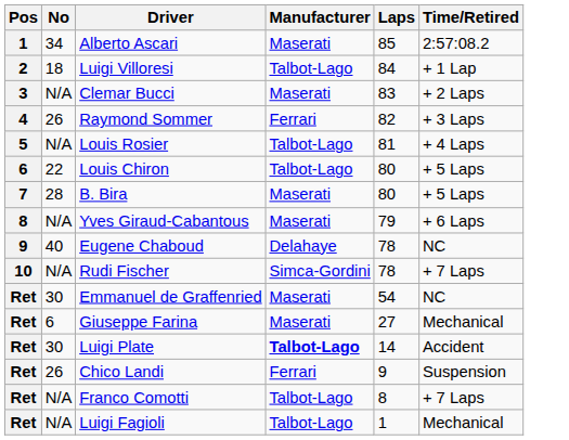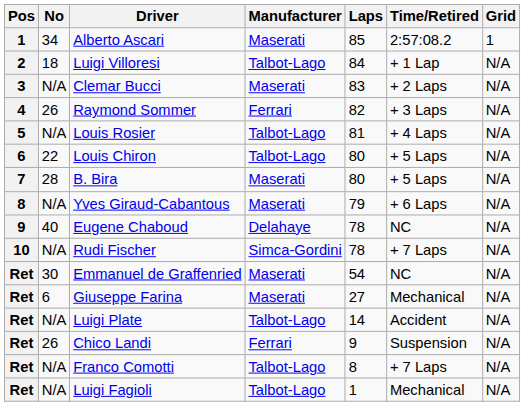 <table class="wikitable" style="font-size: 95%;">
 <tr>
 <th>Pos</th>
 <th>No</th>
 <th>Driver</th>
 <th>Manufacturer</th>
 <th>Laps</th>
 <th>Time/Retired</th>
+<th>Grid</th>
 </tr>
 <tr>
 <th>1</th>
 <td>34</td>
 <td> <a href='#'>Alberto Ascari</a></td>
 <td><a href='#'>Maserati</a></td>
 <td>85</td>
 <td>2:57:08.2</td>
+<td>1</td>
 </tr>
 <tr>
 <th>2</th>
 <td>18</td>
 <td> <a href='#'>Luigi Villoresi</a></td>
 <td><a href='#'>Talbot-Lago</a></td>
 <td>84</td>
 <td>+ 1 Lap</td>
+<td>N/A</td>
 </tr>
 <tr>
 <th>3</th>
 <td>N/A</td>
 <td> <a href='#'>Clemar Bucci</a></td>
 <td><a href='#'>Maserati</a></td>
 <td>83</td>
 <td>+ 2 Laps</td>
+<td>N/A</td>
 </tr>
 <tr>
 <th>4</th>
 <td>26</td>
 <td> <a href='#'>Raymond Sommer</a></td>
 <td><a href='#'>Ferrari</a></td>
 <td>82</td>
 <td>+ 3 Laps</td>
+<td>N/A</td>
 </tr>
 <tr>
 <th>5</th>
 <td>N/A</td>
 <td> <a href='#'>Louis Rosier</a></td>
 <td><a href='#'>Talbot-Lago</a></td>
 <td>81</td>
 <td>+ 4 Laps</td>
+<td>N/A</td>
 </tr>
 <tr>
 <th>6</th>
 <td>22</td>
 <td> <a href='#'>Louis Chiron</a></td>
 <td><a href='#'>Talbot-Lago</a></td>
 <td>80</td>
 <td>+ 5 Laps</td>
+<td>N/A</td>
 </tr>
 <tr>
 <th>7</th>
 <td>28</td>
 <td> <a href='#'>B. Bira</a></td>
 <td><a href='#'>Maserati</a></td>
 <td>80</td>
 <td>+ 5 Laps</td>
+<td>N/A</td>
 </tr>
 <tr>
 <th>8</th>
 <td>N/A</td>
 <td> <a href='#'>Yves Giraud-Cabantous</a></td>
 <td><a href='#'>Maserati</a></td>
 <td>79</td>
 <td>+ 6 Laps</td>
+<td>N/A</td>
 </tr>
 <tr>
 <th>9</th>
 <td>40</td>
 <td> <a href='#'>Eugene Chaboud</a></td>
 <td><a href='#'>Delahaye</a></td>
 <td>78</td>
 <td>NC</td>
+<td>N/A</td>
 </tr>
 <tr>
 <th>10</th>
 <td>N/A</td>
 <td> <a href='#'>Rudi Fischer</a></td>
 <td><a href='#'>Simca-Gordini</a></td>
 <td>78</td>
 <td>+ 7 Laps</td>
+<td>N/A</td>
 </tr>
 <tr>
 <th>Ret</th>
 <td>30</td>
 <td> <a href='#'>Emmanuel de Graffenried</a></td>
 <td><a href='#'>Maserati</a></td>
 <td>54</td>
 <td>NC</td>
+<td>N/A</td>
 </tr>
 <tr>
 <th>Ret</th>
 <td>6</td>
 <td> <a href='#'>Giuseppe Farina</a></td>
 <td><a href='#'>Maserati</a></td>
 <td>27</td>
 <td>Mechanical</td>
+<td>N/A</td>
 </tr>
 <tr>
 <th>Ret</th>
-<td>30</td>
+<td>N/A</td>
 <td> <a href='#'>Luigi Plate</a></td>
-<td><strong><a href='#'>Talbot-Lago</a></strong></td>
+<td><a href='#'>Talbot-Lago</a></td>
 <td>14</td>
 <td>Accident</td>
+<td>N/A</td>
 </tr>
 <tr>
 <th>Ret</th>
 <td>26</td>
 <td> <a href='#'>Chico Landi</a></td>
 <td><a href='#'>Ferrari</a></td>
 <td>9</td>
 <td>Suspension</td>
+<td>N/A</td>
 </tr>
 <tr>
 <th>Ret</th>
 <td>N/A</td>
 <td> <a href='#'>Franco Comotti</a></td>
 <td><a href='#'>Talbot-Lago</a></td>
 <td>8</td>
 <td>+ 7 Laps</td>
+<td>N/A</td>
 </tr>
 <tr>
 <th>Ret</th>
 <td>N/A</td>
 <td> <a href='#'>Luigi Fagioli</a></td>
 <td><a href='#'>Talbot-Lago</a></td>
 <td>1</td>
 <td>Mechanical</td>
+<td>N/A</td>
 </tr>
 </table>
